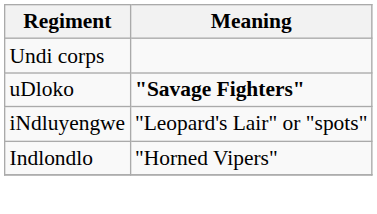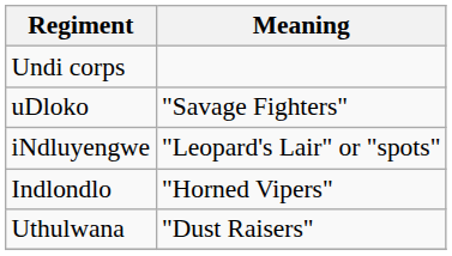 <table class="wikitable">
 <tr>
 <th>Regiment</th>
 <th>Meaning</th>
 </tr>
 <tr>
 <td>Undi corps</td>
 <td></td>
 </tr>
 <tr>
 <td>uDloko</td>
-<td><strong>"Savage Fighters"</strong></td>
+<td>"Savage Fighters"</td>
 </tr>
 <tr>
 <td>iNdluyengwe</td>
 <td>"Leopard's Lair" or "spots"</td>
 </tr>
 <tr>
 <td>Indlondlo</td>
 <td>"Horned Vipers"</td>
 </tr>
 <tr>
+<td>Uthulwana</td>
+<td>"Dust Raisers"</td>
+</tr>
+<tr>
 </tr>
 </table>
